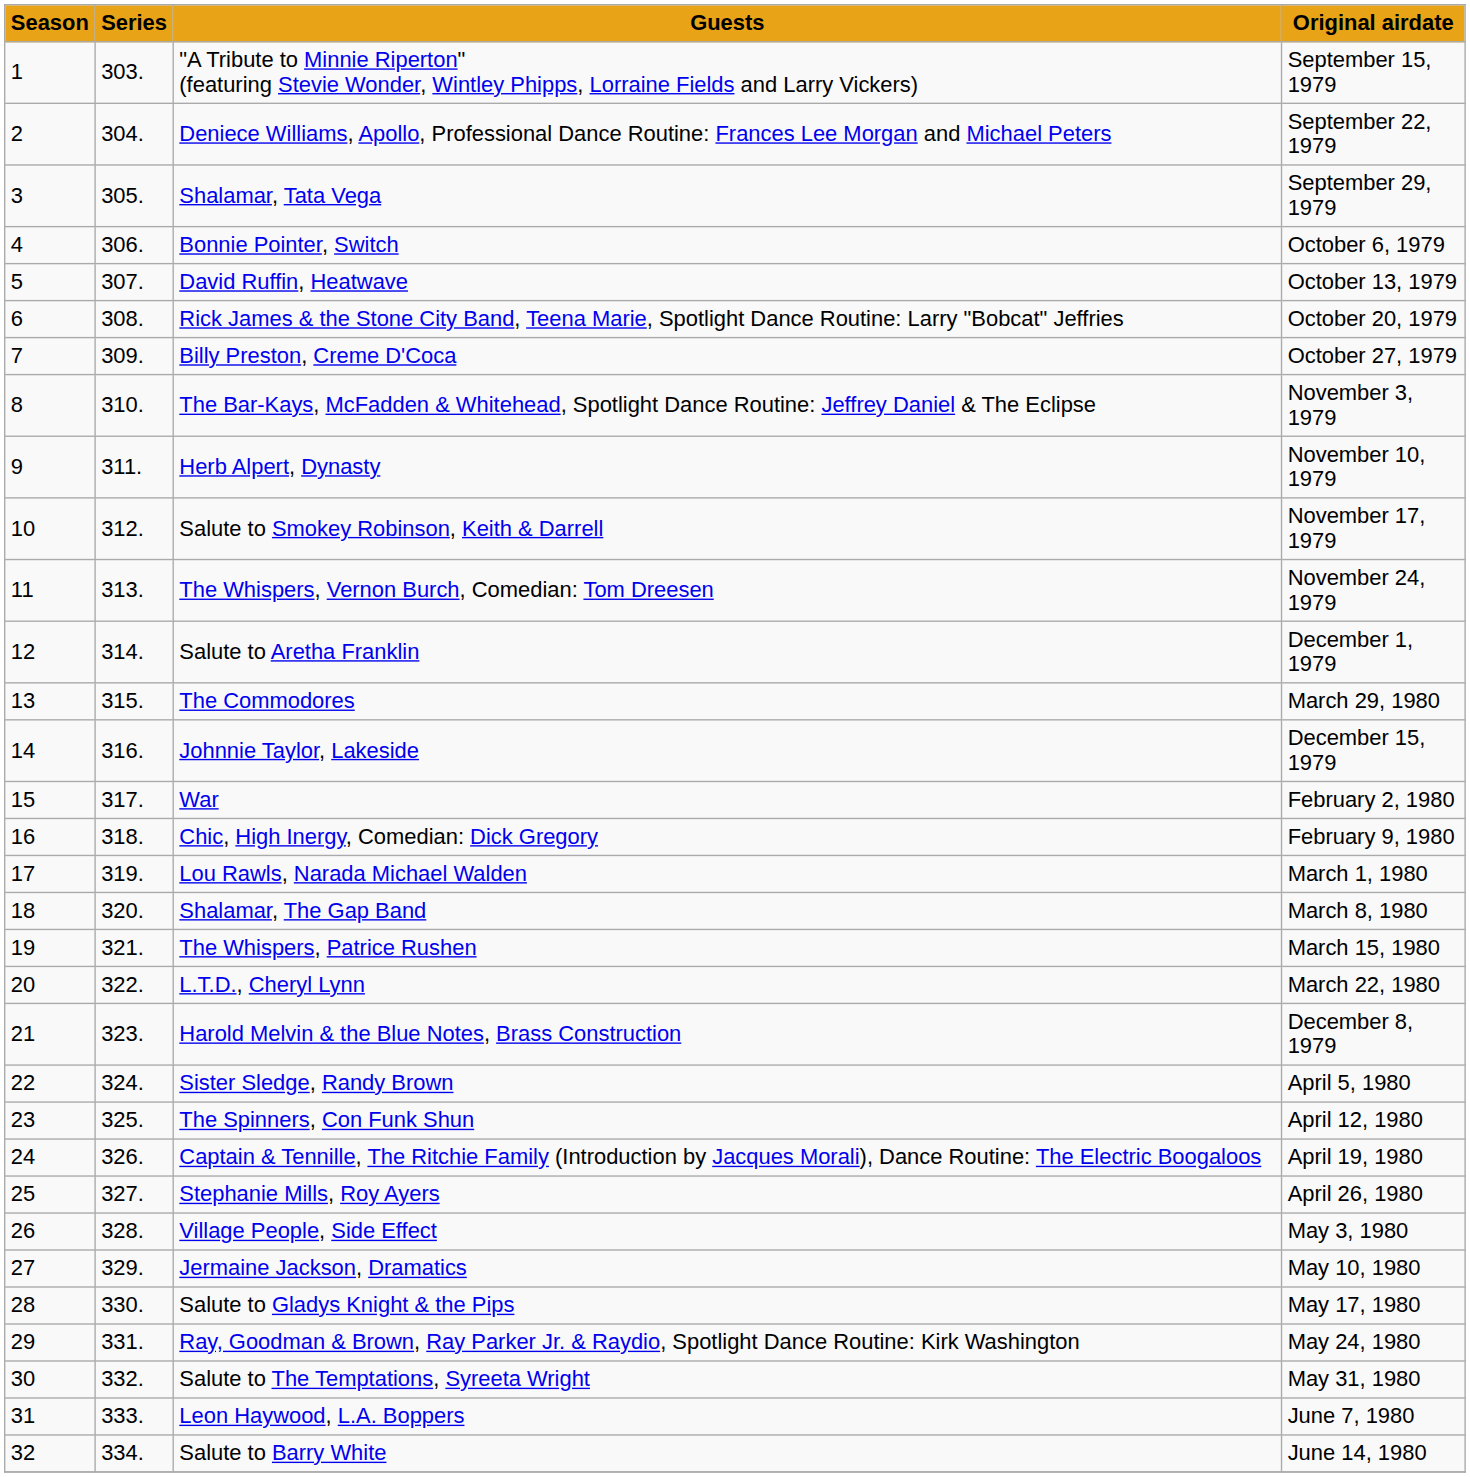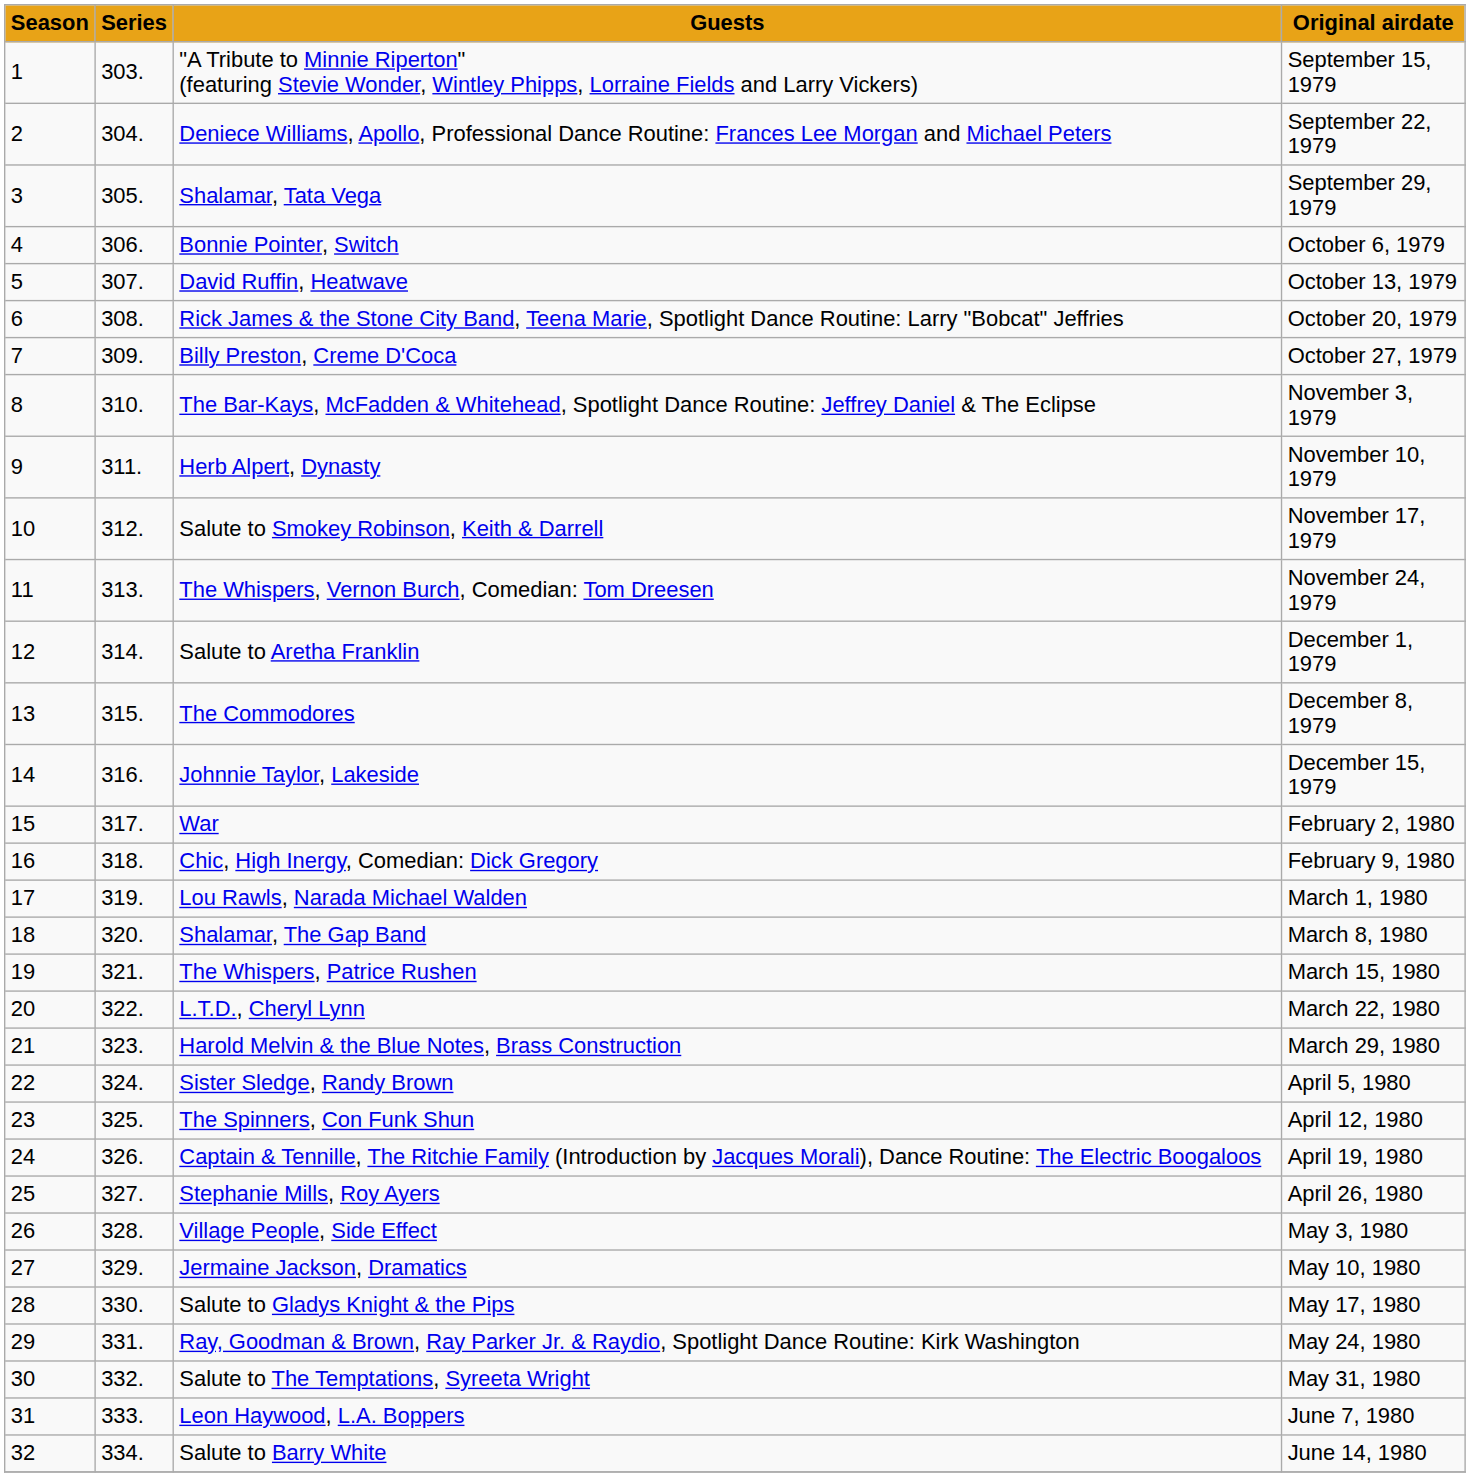 <table class="toccolours" border="2" cellpadding="4" cellspacing="0" style="margin: 1em 1em 1em 0; background: #f9f9f9; border: 1px #aaa solid; border-collapse: collapse">
 <tr style="vertical-align: top; text-align: center; background-color:#E8A317">
 <th><strong>Season</strong></th>
 <th><strong>Series</strong></th>
 <th style="width:800px;"><strong>Guests</strong></th>
 <th style="width:125px;"><strong>Original airdate</strong></th>
 </tr>
 <tr>
 <td>1</td>
 <td>303.</td>
 <td>"A Tribute to <a href='#'>Minnie Riperton</a>"<br>(featuring <a href='#'>Stevie Wonder</a>, <a href='#'>Wintley Phipps</a>, <a href='#'>Lorraine Fields</a> and Larry Vickers)</td>
 <td>September 15, 1979</td>
 </tr>
 <tr>
 <td>2</td>
 <td>304.</td>
 <td><a href='#'>Deniece Williams</a>, <a href='#'>Apollo</a>, Professional Dance Routine: <a href='#'>Frances Lee Morgan</a> and <a href='#'>Michael Peters</a></td>
 <td>September 22, 1979</td>
 </tr>
 <tr>
 <td>3</td>
 <td>305.</td>
 <td><a href='#'>Shalamar</a>, <a href='#'>Tata Vega</a></td>
 <td>September 29, 1979</td>
 </tr>
 <tr>
 <td>4</td>
 <td>306.</td>
 <td><a href='#'>Bonnie Pointer</a>, <a href='#'>Switch</a></td>
 <td>October 6, 1979</td>
 </tr>
 <tr>
 <td>5</td>
 <td>307.</td>
 <td><a href='#'>David Ruffin</a>, <a href='#'>Heatwave</a></td>
 <td>October 13, 1979</td>
 </tr>
 <tr>
 <td>6</td>
 <td>308.</td>
 <td><a href='#'>Rick James & the Stone City Band</a>, <a href='#'>Teena Marie</a>, Spotlight Dance Routine: Larry "Bobcat" Jeffries</td>
 <td>October 20, 1979</td>
 </tr>
 <tr>
 <td>7</td>
 <td>309.</td>
 <td><a href='#'>Billy Preston</a>, <a href='#'>Creme D'Coca</a></td>
 <td>October 27, 1979</td>
 </tr>
 <tr>
 <td>8</td>
 <td>310.</td>
 <td><a href='#'>The Bar-Kays</a>, <a href='#'>McFadden & Whitehead</a>, Spotlight Dance Routine: <a href='#'>Jeffrey Daniel</a> & The Eclipse</td>
 <td>November 3, 1979</td>
 </tr>
 <tr>
 <td>9</td>
 <td>311.</td>
 <td><a href='#'>Herb Alpert</a>, <a href='#'>Dynasty</a></td>
 <td>November 10, 1979</td>
 </tr>
 <tr>
 <td>10</td>
 <td>312.</td>
 <td>Salute to <a href='#'>Smokey Robinson</a>, <a href='#'>Keith & Darrell</a></td>
 <td>November 17, 1979</td>
 </tr>
 <tr>
 <td>11</td>
 <td>313.</td>
 <td><a href='#'>The Whispers</a>, <a href='#'>Vernon Burch</a>, Comedian: <a href='#'>Tom Dreesen</a></td>
 <td>November 24, 1979</td>
 </tr>
 <tr>
 <td>12</td>
 <td>314.</td>
 <td>Salute to <a href='#'>Aretha Franklin</a></td>
 <td>December 1, 1979</td>
 </tr>
 <tr>
 <td>13</td>
 <td>315.</td>
 <td><a href='#'>The Commodores</a></td>
-<td>March 29, 1980</td>
+<td>December 8, 1979</td>
 </tr>
 <tr>
 <td>14</td>
 <td>316.</td>
 <td><a href='#'>Johnnie Taylor</a>, <a href='#'>Lakeside</a></td>
 <td>December 15, 1979</td>
 </tr>
 <tr>
 <td>15</td>
 <td>317.</td>
 <td><a href='#'>War</a></td>
 <td>February 2, 1980</td>
 </tr>
 <tr>
 <td>16</td>
 <td>318.</td>
 <td><a href='#'>Chic</a>, <a href='#'>High Inergy</a>, Comedian: <a href='#'>Dick Gregory</a></td>
 <td>February 9, 1980</td>
 </tr>
 <tr>
 <td>17</td>
 <td>319.</td>
 <td><a href='#'>Lou Rawls</a>, <a href='#'>Narada Michael Walden</a></td>
 <td>March 1, 1980</td>
 </tr>
 <tr>
 <td>18</td>
 <td>320.</td>
 <td><a href='#'>Shalamar</a>, <a href='#'>The Gap Band</a></td>
 <td>March 8, 1980</td>
 </tr>
 <tr>
 <td>19</td>
 <td>321.</td>
 <td><a href='#'>The Whispers</a>, <a href='#'>Patrice Rushen</a></td>
 <td>March 15, 1980</td>
 </tr>
 <tr>
 <td>20</td>
 <td>322.</td>
 <td><a href='#'>L.T.D.</a>, <a href='#'>Cheryl Lynn</a></td>
 <td>March 22, 1980</td>
 </tr>
 <tr>
 <td>21</td>
 <td>323.</td>
 <td><a href='#'>Harold Melvin & the Blue Notes</a>, <a href='#'>Brass Construction</a></td>
-<td>December 8, 1979</td>
+<td>March 29, 1980</td>
 </tr>
 <tr>
 <td>22</td>
 <td>324.</td>
 <td><a href='#'>Sister Sledge</a>, <a href='#'>Randy Brown</a></td>
 <td>April 5, 1980</td>
 </tr>
 <tr>
 <td>23</td>
 <td>325.</td>
 <td><a href='#'>The Spinners</a>, <a href='#'>Con Funk Shun</a></td>
 <td>April 12, 1980</td>
 </tr>
 <tr>
 <td>24</td>
 <td>326.</td>
 <td><a href='#'>Captain & Tennille</a>, <a href='#'>The Ritchie Family</a> (Introduction by <a href='#'>Jacques Morali</a>), Dance Routine: <a href='#'>The Electric Boogaloos</a></td>
 <td>April 19, 1980</td>
 </tr>
 <tr>
 <td>25</td>
 <td>327.</td>
 <td><a href='#'>Stephanie Mills</a>, <a href='#'>Roy Ayers</a></td>
 <td>April 26, 1980</td>
 </tr>
 <tr>
 <td>26</td>
 <td>328.</td>
 <td><a href='#'>Village People</a>, <a href='#'>Side Effect</a></td>
 <td>May 3, 1980</td>
 </tr>
 <tr>
 <td>27</td>
 <td>329.</td>
 <td><a href='#'>Jermaine Jackson</a>, <a href='#'>Dramatics</a></td>
 <td>May 10, 1980</td>
 </tr>
 <tr>
 <td>28</td>
 <td>330.</td>
 <td>Salute to <a href='#'>Gladys Knight & the Pips</a></td>
 <td>May 17, 1980</td>
 </tr>
 <tr>
 <td>29</td>
 <td>331.</td>
 <td><a href='#'>Ray, Goodman & Brown</a>, <a href='#'>Ray Parker Jr. & Raydio</a>, Spotlight Dance Routine: Kirk Washington</td>
 <td>May 24, 1980</td>
 </tr>
 <tr>
 <td>30</td>
 <td>332.</td>
 <td>Salute to <a href='#'>The Temptations</a>, <a href='#'>Syreeta Wright</a></td>
 <td>May 31, 1980</td>
 </tr>
 <tr>
 <td>31</td>
 <td>333.</td>
 <td><a href='#'>Leon Haywood</a>, <a href='#'>L.A. Boppers</a></td>
 <td>June 7, 1980</td>
 </tr>
 <tr>
 <td>32</td>
 <td>334.</td>
 <td>Salute to <a href='#'>Barry White</a></td>
 <td>June 14, 1980</td>
 </tr>
 <tr>
 </tr>
 </table>
